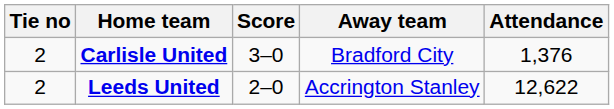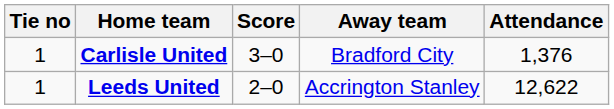 <table class="wikitable" style="text-align: center">
 <tr>
 <th>Tie no</th>
 <th>Home team</th>
 <th>Score</th>
 <th>Away team</th>
 <th>Attendance</th>
 </tr>
 <tr>
-<td>2</td>
+<td>1</td>
 <td><strong><a href='#'>Carlisle United</a></strong></td>
 <td>3–0</td>
 <td><a href='#'>Bradford City</a></td>
 <td>1,376</td>
 </tr>
 <tr>
-<td>2</td>
+<td>1</td>
 <td><strong><a href='#'>Leeds United</a></strong></td>
 <td>2–0</td>
 <td><a href='#'>Accrington Stanley</a></td>
 <td>12,622</td>
 </tr>
 </table>
